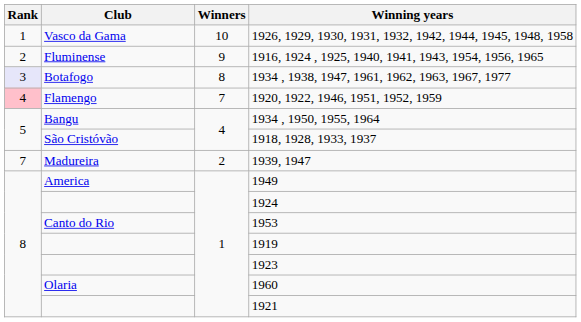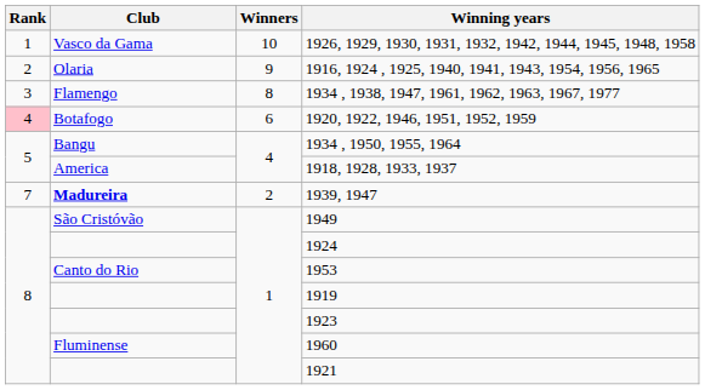 <table class="wikitable sortable">
 <tr>
 <th>Rank</th>
 <th style="width:180px">Club</th>
 <th>Winners</th>
 <th>Winning years</th>
 </tr>
 <tr>
 <td align=center>1</td>
 <td><a href='#'>Vasco da Gama</a></td>
 <td align=center>10</td>
 <td>1926, 1929, 1930, 1931, 1932, 1942, 1944, 1945, 1948, 1958</td>
 </tr>
 <tr>
 <td align=center>2</td>
-<td><a href='#'>Fluminense</a></td>
+<td><a href='#'>Olaria</a></td>
 <td align=center>9</td>
 <td>1916, 1924 , 1925, 1940, 1941, 1943, 1954, 1956, 1965</td>
 </tr>
 <tr>
-<td align=center style="background: lavender;">3</td>
-<td><a href='#'>Botafogo</a></td>
+<td align=center>3</td>
+<td><a href='#'>Flamengo</a></td>
 <td align=center>8</td>
 <td>1934 , 1938, 1947, 1961, 1962, 1963, 1967, 1977</td>
 </tr>
 <tr>
 <td align=center style="background: pink;">4</td>
-<td><a href='#'>Flamengo</a></td>
-<td align=center>7</td>
+<td><a href='#'>Botafogo</a></td>
+<td align=center>6</td>
 <td>1920, 1922, 1946, 1951, 1952, 1959</td>
 </tr>
 <tr>
 <td rowspan=2 align=center>5</td>
 <td><a href='#'>Bangu</a></td>
 <td rowspan=2 align=center>4</td>
 <td>1934 , 1950, 1955, 1964</td>
 </tr>
 <tr>
-<td><a href='#'>São Cristóvão</a></td>
+<td><a href='#'>America</a></td>
 <td>1918, 1928, 1933, 1937 </td>
 </tr>
 <tr>
 <td align=center>7</td>
-<td><a href='#'>Madureira</a></td>
+<td><strong><a href='#'>Madureira</a></strong></td>
 <td align=center>2</td>
 <td>1939, 1947</td>
 </tr>
 <tr>
 <td rowspan=7 align=center>8</td>
-<td><a href='#'>America</a></td>
+<td><a href='#'>São Cristóvão</a></td>
 <td rowspan=7 align=center>1</td>
 <td>1949</td>
 </tr>
 <tr>
 <td></td>
 <td>1924 </td>
 </tr>
 <tr>
 <td><a href='#'>Canto do Rio</a></td>
 <td>1953</td>
 </tr>
 <tr>
 <td></td>
 <td>1919</td>
 </tr>
 <tr>
 <td></td>
 <td>1923</td>
 </tr>
 <tr>
-<td><a href='#'>Olaria</a></td>
+<td><a href='#'>Fluminense</a></td>
 <td>1960</td>
 </tr>
 <tr>
 <td></td>
 <td>1921</td>
 </tr>
 </table>
